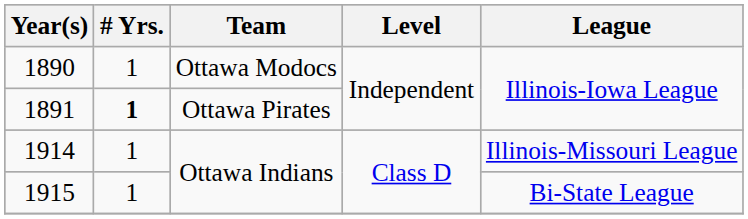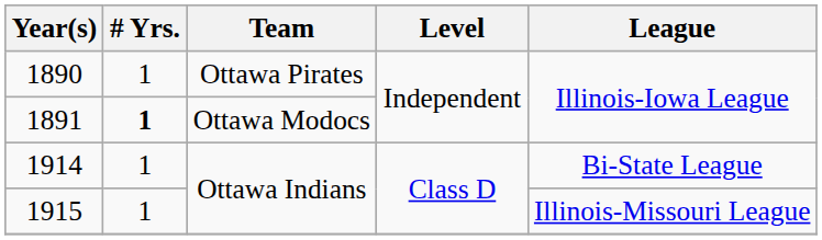 <table class="wikitable" style="text-align:center; font-size: 95%;">
 <tr>
 <th>Year(s)</th>
 <th># Yrs.</th>
 <th>Team</th>
 <th>Level</th>
 <th>League</th>
 </tr>
 <tr>
 <td>1890</td>
 <td>1</td>
-<td>Ottawa Modocs</td>
+<td>Ottawa Pirates</td>
 <td rowspan=2>Independent</td>
 <td rowspan=2><a href='#'>Illinois-Iowa League</a></td>
 </tr>
 <tr>
 <td>1891</td>
 <td><strong>1</strong></td>
-<td>Ottawa Pirates</td>
+<td>Ottawa Modocs</td>
 </tr>
 <tr>
 <td>1914</td>
 <td>1</td>
 <td rowspan=2>Ottawa Indians</td>
 <td rowspan=2><a href='#'>Class D</a></td>
-<td><a href='#'>Illinois-Missouri League</a></td>
+<td><a href='#'>Bi-State League</a></td>
 </tr>
 <tr>
 <td>1915</td>
 <td>1</td>
-<td><a href='#'>Bi-State League</a></td>
+<td><a href='#'>Illinois-Missouri League</a></td>
 </tr>
 <tr>
 </tr>
 </table>
